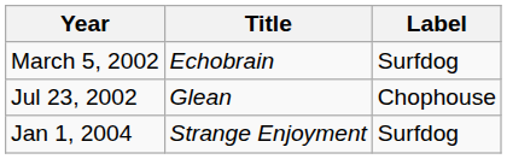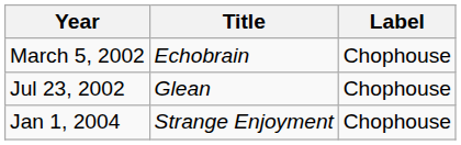 <table class="wikitable">
 <tr>
 <th>Year</th>
 <th>Title</th>
 <th>Label</th>
 </tr>
 <tr>
 <td>March 5, 2002</td>
 <td><em>Echobrain</em></td>
-<td>Surfdog</td>
+<td>Chophouse</td>
 </tr>
 <tr>
 <td>Jul 23, 2002</td>
 <td><em>Glean</em></td>
 <td>Chophouse</td>
 </tr>
 <tr>
 <td>Jan 1, 2004</td>
 <td><em>Strange Enjoyment</em></td>
-<td>Surfdog</td>
+<td>Chophouse</td>
 </tr>
 </table>
